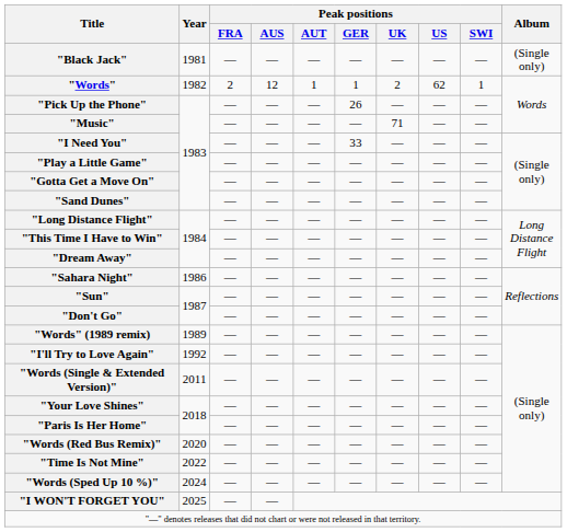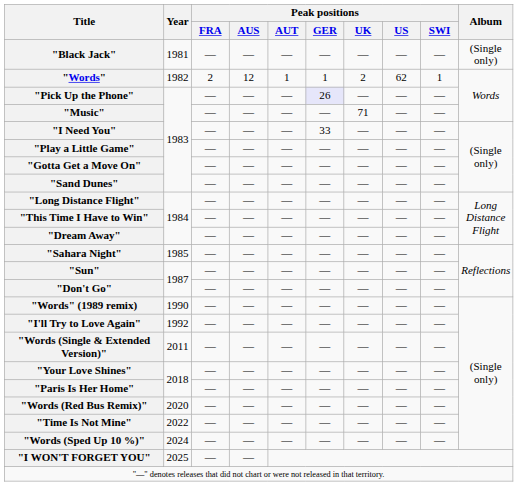 <table class="wikitable plainrowheaders" style="text-align:center;">
 <tr>
 <th align="center" rowspan="2" style="width:14em;">Title</th>
 <th align="center" rowspan="2" width="10">Year</th>
 <th align="center" colspan="7" width="20">Peak positions</th>
 <th align="center" rowspan="2" width="30">Album</th>
 </tr>
 <tr>
 <th scope="col" style="width:3em"><a href='#'>FRA</a><br></th>
 <th scope="col" style="width:3em"><a href='#'>AUS</a><br></th>
 <th scope="col" style="width:3em"><a href='#'>AUT</a><br></th>
 <th scope="col" style="width:3em"><a href='#'>GER</a><br></th>
 <th scope="col" style="width:3em"><a href='#'>UK</a><br></th>
 <th scope="col" style="width:3em"><a href='#'>US</a><br></th>
 <th scope="col" style="width:3em"><a href='#'>SWI</a><br></th>
 </tr>
 <tr>
 <th scope="row">"Black Jack"</th>
 <td align="center">1981</td>
 <td align="center">—</td>
 <td align="center">—</td>
 <td align="center">—</td>
 <td align="center">—</td>
 <td align="center">—</td>
 <td align="center">—</td>
 <td align="center">—</td>
 <td align="center">(Single only)</td>
 </tr>
 <tr>
 <th scope="row">"<a href='#'>Words</a>"</th>
 <td align="center">1982</td>
 <td align="center">2</td>
 <td align="center">12</td>
 <td align="center">1</td>
 <td align="center">1</td>
 <td align="center">2</td>
 <td align="center">62</td>
 <td align="center">1</td>
 <td align="center" rowspan=3><em>Words</em></td>
 </tr>
 <tr>
 <th scope="row">"Pick Up the Phone"</th>
 <td align="center" rowspan=6>1983</td>
 <td align="center">—</td>
 <td align="center">—</td>
 <td align="center">—</td>
-<td align="center">26</td>
+<td align="center" style="background: lavender;">26</td>
 <td align="center">—</td>
 <td align="center">—</td>
 <td align="center">—</td>
 </tr>
 <tr>
 <th scope="row">"Music"</th>
 <td align="center">—</td>
 <td align="center">—</td>
 <td align="center">—</td>
 <td align="center">—</td>
 <td align="center">71</td>
 <td align="center">—</td>
 <td align="center">—</td>
 </tr>
 <tr>
 <th scope="row">"I Need You"</th>
 <td align="center">—</td>
 <td align="center">—</td>
 <td align="center">—</td>
 <td align="center">33</td>
 <td align="center">—</td>
 <td align="center">—</td>
 <td align="center">—</td>
 <td align="center" rowspan=4>(Single only)</td>
 </tr>
 <tr>
 <th scope="row">"Play a Little Game"</th>
 <td align="center">—</td>
 <td align="center">—</td>
 <td align="center">—</td>
 <td align="center">—</td>
 <td align="center">—</td>
 <td align="center">—</td>
 <td align="center">—</td>
 </tr>
 <tr>
 <th scope="row">"Gotta Get a Move On"</th>
 <td align="center">—</td>
 <td align="center">—</td>
 <td align="center">—</td>
 <td align="center">—</td>
 <td align="center">—</td>
 <td align="center">—</td>
 <td align="center">—</td>
 </tr>
 <tr>
 <th scope="row">"Sand Dunes"</th>
 <td align="center">—</td>
 <td align="center">—</td>
 <td align="center">—</td>
 <td align="center">—</td>
 <td align="center">—</td>
 <td align="center">—</td>
 <td align="center">—</td>
 </tr>
 <tr>
 <th scope="row">"Long Distance Flight"</th>
 <td align="center" rowspan=3>1984</td>
 <td align="center">—</td>
 <td align="center">—</td>
 <td align="center">—</td>
 <td align="center">—</td>
 <td align="center">—</td>
 <td align="center">—</td>
 <td align="center">—</td>
 <td align="center" rowspan=3><em>Long Distance Flight</em></td>
 </tr>
 <tr>
 <th scope="row">"This Time I Have to Win"</th>
 <td align="center">—</td>
 <td align="center">—</td>
 <td align="center">—</td>
 <td align="center">—</td>
 <td align="center">—</td>
 <td align="center">—</td>
 <td align="center">—</td>
 </tr>
 <tr>
 <th scope="row">"Dream Away"</th>
 <td align="center">—</td>
 <td align="center">—</td>
 <td align="center">—</td>
 <td align="center">—</td>
 <td align="center">—</td>
 <td align="center">—</td>
 <td align="center">—</td>
 </tr>
 <tr>
 <th scope="row">"Sahara Night"</th>
-<td align="center" rowspan=1>1986</td>
+<td align="center" rowspan=1>1985</td>
 <td align="center">—</td>
 <td align="center">—</td>
 <td align="center">—</td>
 <td align="center">—</td>
 <td align="center">—</td>
 <td align="center">—</td>
 <td align="center">—</td>
 <td align="center" rowspan=3><em>Reflections</em></td>
 </tr>
 <tr>
 <th scope="row">"Sun"</th>
 <td align="center" rowspan=2>1987</td>
 <td align="center">—</td>
 <td align="center">—</td>
 <td align="center">—</td>
 <td align="center">—</td>
 <td align="center">—</td>
 <td align="center">—</td>
 <td align="center">—</td>
 </tr>
 <tr>
 <th scope="row">"Don't Go"</th>
 <td align="center">—</td>
 <td align="center">—</td>
 <td align="center">—</td>
 <td align="center">—</td>
 <td align="center">—</td>
 <td align="center">—</td>
 <td align="center">—</td>
 </tr>
 <tr>
 <th scope="row">"Words" (1989 remix)</th>
-<td align="center" rowspan=1>1989</td>
+<td align="center" rowspan=1>1990</td>
 <td align="center">—</td>
 <td align="center">—</td>
 <td align="center">—</td>
 <td align="center">—</td>
 <td align="center">—</td>
 <td align="center">—</td>
 <td align="center">—</td>
 <td align="center" rowspan=8>(Single only)</td>
 </tr>
 <tr>
 <th scope="row">"I'll Try to Love Again"</th>
 <td align="center" rowspan=1>1992</td>
 <td align="center">—</td>
 <td align="center">—</td>
 <td align="center">—</td>
 <td align="center">—</td>
 <td align="center">—</td>
 <td align="center">—</td>
 <td align="center">—</td>
 </tr>
 <tr>
 <th scope="row">"Words (Single & Extended Version)"</th>
 <td align="center">2011</td>
 <td align="center">—</td>
 <td align="center">—</td>
 <td align="center">—</td>
 <td align="center">—</td>
 <td align="center">—</td>
 <td align="center">—</td>
 <td align="center">—</td>
 </tr>
 <tr>
 <th scope="row">"Your Love Shines"</th>
 <td align="center" rowspan=2>2018</td>
 <td align="center">—</td>
 <td align="center">—</td>
 <td align="center">—</td>
 <td align="center">—</td>
 <td align="center">—</td>
 <td align="center">—</td>
 <td align="center">—</td>
 </tr>
 <tr>
 <th scope="row">"Paris Is Her Home"</th>
 <td align="center">—</td>
 <td align="center">—</td>
 <td align="center">—</td>
 <td align="center">—</td>
 <td align="center">—</td>
 <td align="center">—</td>
 <td align="center">—</td>
 </tr>
 <tr>
 <th scope="row">"Words (Red Bus Remix)"</th>
 <td align="center">2020</td>
 <td align="center">—</td>
 <td align="center">—</td>
 <td align="center">—</td>
 <td align="center">—</td>
 <td align="center">—</td>
 <td align="center">—</td>
 <td align="center">—</td>
 </tr>
 <tr>
 <th scope="row">"Time Is Not Mine"</th>
 <td align="center">2022</td>
 <td align="center">—</td>
 <td align="center">—</td>
 <td align="center">—</td>
 <td align="center">—</td>
 <td align="center">—</td>
 <td align="center">—</td>
 <td align="center">—</td>
 </tr>
 <tr>
 <th scope="row">"Words (Sped Up 10 %)"</th>
 <td align="center">2024</td>
 <td align="center">—</td>
 <td align="center">—</td>
 <td align="center">—</td>
 <td align="center">—</td>
 <td align="center">—</td>
 <td align="center">—</td>
 <td align="center">—</td>
 </tr>
 <tr>
 <th scope="row">"I WON'T FORGET YOU"</th>
 <td align="center">2025</td>
 <td align="center">—</td>
 <td align="center">—</td>
 </tr>
 <tr>
 <td colspan="15" style="text-align:center; font-size:9pt;">"—" denotes releases that did not chart or were not released in that territory.</td>
 </tr>
 </table>
